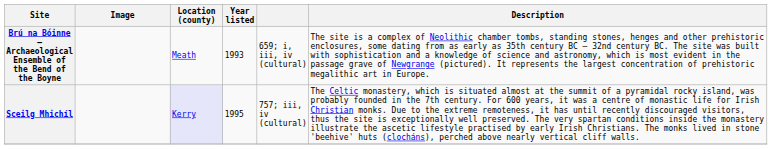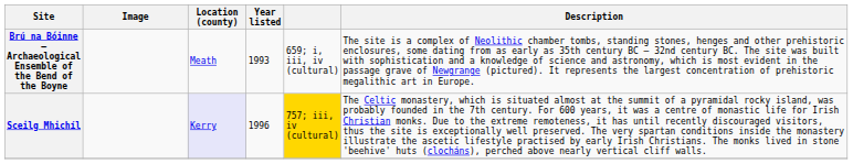 <table class="wikitable sortable plainrowheaders">
 <tr>
 <th style="width:100px;" scope="col">Site</th>
 <th class="unsortable"  style="width:150px;" scope="col">Image</th>
 <th style="width:80px;" scope="col">Location (county)</th>
 <th style="width:50px;" scope="col">Year listed</th>
 <th style="width:60px;" scope="col"></th>
 <th scope="col" class="unsortable">Description</th>
 </tr>
 <tr>
 <th scope="row"><a href='#'>Brú na Bóinne</a> – Archaeological Ensemble of the Bend of the Boyne</th>
 <td></td>
 <td><a href='#'>Meath</a></td>
 <td>1993</td>
 <td>659; i, iii, iv (cultural)</td>
 <td>The site is a complex of <a href='#'>Neolithic</a> chamber tombs, standing stones, henges and other prehistoric enclosures, some dating from as early as 35th century BC – 32nd century BC. The site was built with sophistication and a knowledge of science and astronomy, which is most evident in the passage grave of <a href='#'>Newgrange</a> (pictured). It represents the largest concentration of prehistoric megalithic art in Europe.</td>
 </tr>
 <tr>
 <th scope="row"><a href='#'>Sceilg Mhichíl</a></th>
 <td></td>
 <td style="background: lavender;"><a href='#'>Kerry</a></td>
-<td>1995</td>
-<td>757; iii, iv (cultural)</td>
+<td>1996</td>
+<td style="background: gold;">757; iii, iv (cultural)</td>
 <td>The <a href='#'>Celtic</a> monastery, which is situated almost at the summit of a pyramidal rocky island, was probably founded in the 7th century. For 600 years, it was a centre of monastic life for Irish <a href='#'>Christian</a> monks. Due to the extreme remoteness, it has until recently discouraged visitors, thus the site is exceptionally well preserved. The very spartan conditions inside the monastery illustrate the ascetic lifestyle practised by early Irish Christians. The monks lived in stone 'beehive' huts (<a href='#'>clocháns</a>), perched above nearly vertical cliff walls.</td>
 </tr>
 <tr>
 </tr>
 </table>
